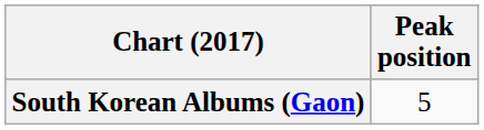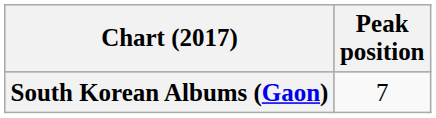 <table class="wikitable plainrowheaders" style="text-align:center">
 <tr>
 <th scope="col">Chart (2017)</th>
 <th scope="col">Peak<br>position</th>
 </tr>
 <tr>
 <th scope="row">South Korean Albums (<a href='#'>Gaon</a>)</th>
-<td>5</td>
+<td>7</td>
 </tr>
 </table>
